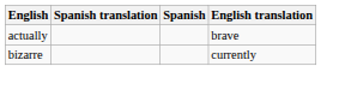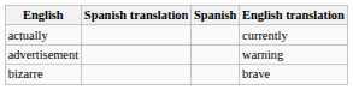 <table class="wikitable">
 <tr>
 <th>English</th>
 <th>Spanish translation</th>
 <th>Spanish</th>
 <th>English translation</th>
 </tr>
 <tr>
 <td>actually</td>
 <td></td>
 <td></td>
-<td>brave</td>
+<td>currently</td>
+</tr>
+<tr>
+<td>advertisement</td>
+<td></td>
+<td></td>
+<td>warning</td>
 </tr>
 <tr>
 <td>bizarre</td>
 <td></td>
 <td></td>
-<td>currently</td>
+<td>brave</td>
 </tr>
 </table>
